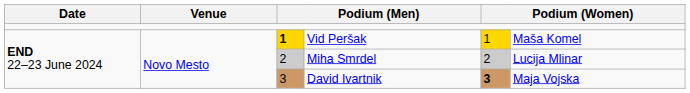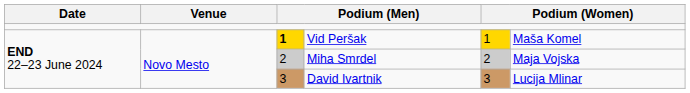 <table class="wikitable" width=70%>
 <tr>
 <th>Date</th>
 <th width=20%>Venue</th>
 <th colspan=2 width=30%>Podium (Men)</th>
 <th colspan=2 width=30%>Podium (Women)</th>
 </tr>
 <tr>
 <td colspan=6></td>
 </tr>
 <tr>
 <td rowspan=3><strong>END</strong> <br> 22–23 June 2024</td>
 <td rowspan=3><br><a href='#'>Novo Mesto</a></td>
 <td bgcolor=FFD700><strong>1</strong></td>
 <td><a href='#'>Vid Peršak</a></td>
 <td bgcolor=FFD700>1</td>
 <td><a href='#'>Maša Komel</a></td>
 </tr>
 <tr>
 <td bgcolor=CCCCCC>2</td>
 <td><a href='#'>Miha Smrdel</a></td>
 <td bgcolor=CCCCCC>2</td>
-<td><a href='#'>Lucija Mlinar</a></td>
+<td><a href='#'>Maja Vojska</a></td>
 </tr>
 <tr>
 <td bgcolor=CC9966>3</td>
 <td><a href='#'>David Ivartnik</a></td>
-<td bgcolor=CC9966><strong>3</strong></td>
-<td><a href='#'>Maja Vojska</a></td>
+<td bgcolor=CC9966>3</td>
+<td><a href='#'>Lucija Mlinar</a></td>
 </tr>
 </table>
